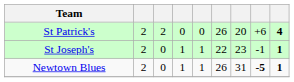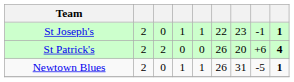 <table class="wikitable" style="text-align:center">
 <tr>
 <th style="width:175px;">Team</th>
 <th width="20"></th>
 <th width="20"></th>
 <th width="20"></th>
 <th width="20"></th>
 <th width="20"></th>
 <th width="20"></th>
 <th width="20"></th>
 <th width="20"></th>
 </tr>
 <tr style="background:#cfc;">
+<td><a href='#'>St Joseph's</a></td>
+<td>2</td>
+<td>0</td>
+<td>1</td>
+<td>1</td>
+<td>22</td>
+<td>23</td>
+<td>-1</td>
+<td><strong>1</strong></td>
+</tr>
+<tr style="background:#cfc;">
 <td><a href='#'>St Patrick's</a></td>
 <td>2</td>
 <td>2</td>
 <td>0</td>
 <td>0</td>
 <td>26</td>
 <td>20</td>
 <td>+6</td>
 <td><strong>4</strong></td>
 </tr>
-<tr style="background:#cfc;">
-<td><a href='#'>St Joseph's</a></td>
-<td>2</td>
-<td>0</td>
-<td>1</td>
-<td>1</td>
-<td>22</td>
-<td>23</td>
-<td>-1</td>
-<td><strong>1</strong></td>
-</tr>
 <tr>
 <td><a href='#'>Newtown Blues</a></td>
 <td>2</td>
 <td>0</td>
 <td>1</td>
 <td>1</td>
 <td>26</td>
 <td>31</td>
-<td><strong>-5</strong></td>
+<td>-5</td>
 <td><strong>1</strong></td>
 </tr>
 <tr>
 </tr>
 </table>
